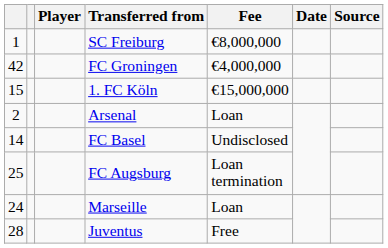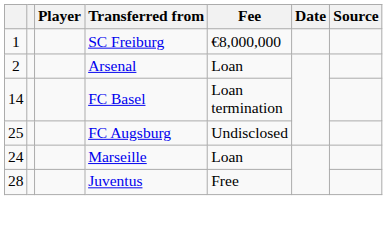 <table class="wikitable plainrowheaders sortable">
 <tr>
 <th></th>
 <th></th>
 <th scope=col><strong>Player</strong></th>
 <th><strong>Transferred from</strong></th>
 <th !scope=col; style="width: 65px;"><strong>Fee</strong></th>
 <th scope=col><strong>Date</strong></th>
 <th scope=col><strong>Source</strong></th>
 </tr>
 <tr>
 <td align=center>1</td>
 <td align=center></td>
 <td></td>
 <td> <a href='#'>SC Freiburg</a></td>
 <td>€8,000,000</td>
 <td></td>
 <td></td>
 </tr>
 <tr>
-<td align=center>42</td>
-<td align=center></td>
-<td></td>
-<td> <a href='#'>FC Groningen</a></td>
-<td>€4,000,000</td>
-<td></td>
-<td></td>
-</tr>
-<tr>
-<td align=center>15</td>
-<td align=center></td>
-<td></td>
-<td> <a href='#'>1. FC Köln</a></td>
-<td>€15,000,000</td>
-<td></td>
-<td></td>
-</tr>
-<tr>
 <td align=center>2</td>
 <td align=center></td>
 <td></td>
 <td> <a href='#'>Arsenal</a></td>
 <td>Loan</td>
 <td rowspan=3></td>
 <td></td>
 </tr>
 <tr>
 <td align=center>14</td>
 <td align=center></td>
 <td></td>
 <td> <a href='#'>FC Basel</a></td>
-<td>Undisclosed</td>
+<td>Loan termination</td>
 <td></td>
 </tr>
 <tr>
 <td align=center>25</td>
 <td align=center></td>
 <td></td>
 <td> <a href='#'>FC Augsburg</a></td>
-<td>Loan termination</td>
+<td>Undisclosed</td>
 <td></td>
 </tr>
 <tr>
 <td align=center>24</td>
 <td align=center></td>
 <td></td>
 <td> <a href='#'>Marseille</a></td>
 <td>Loan</td>
 <td rowspan=2></td>
 <td></td>
 </tr>
 <tr>
 <td align=center>28</td>
 <td align=center></td>
 <td></td>
 <td> <a href='#'>Juventus</a></td>
 <td>Free</td>
 <td></td>
 </tr>
 </table>
